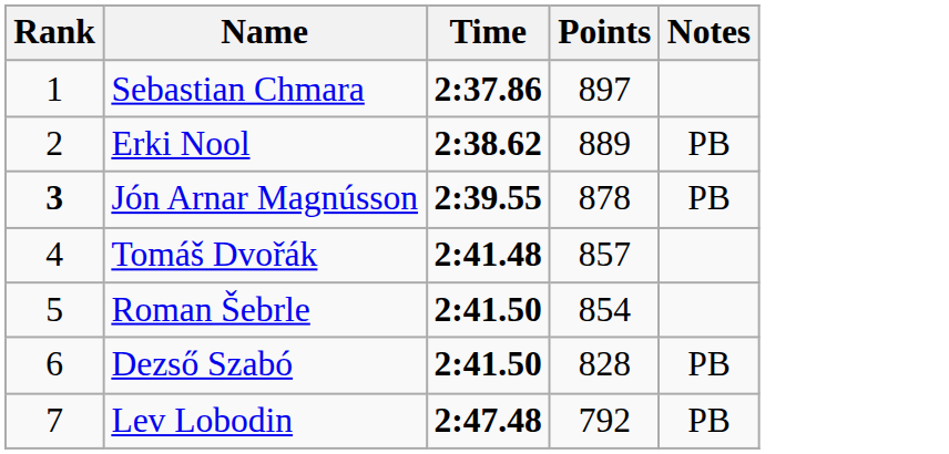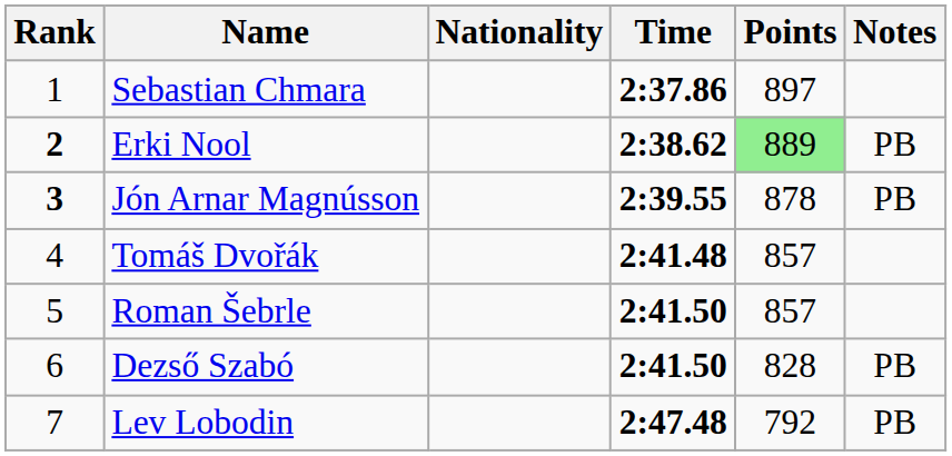 <table class="wikitable sortable" style="text-align:center">
 <tr>
 <th>Rank</th>
 <th>Name</th>
+<th>Nationality</th>
 <th>Time</th>
 <th>Points</th>
 <th>Notes</th>
 </tr>
 <tr>
 <td>1</td>
 <td align="left"><a href='#'>Sebastian Chmara</a></td>
+<td align=left></td>
 <td><strong>2:37.86</strong></td>
 <td>897</td>
 <td></td>
 </tr>
 <tr>
-<td>2</td>
+<td><strong>2</strong></td>
 <td align="left"><a href='#'>Erki Nool</a></td>
+<td align=left></td>
 <td><strong>2:38.62</strong></td>
-<td>889</td>
+<td style="background: lightgreen;">889</td>
 <td>PB</td>
 </tr>
 <tr>
 <td><strong>3</strong></td>
 <td align="left"><a href='#'>Jón Arnar Magnússon</a></td>
+<td align=left></td>
 <td><strong>2:39.55</strong></td>
 <td>878</td>
 <td>PB</td>
 </tr>
 <tr>
 <td>4</td>
 <td align="left"><a href='#'>Tomáš Dvořák</a></td>
+<td align=left></td>
 <td><strong>2:41.48</strong></td>
 <td>857</td>
 <td></td>
 </tr>
 <tr>
 <td>5</td>
 <td align="left"><a href='#'>Roman Šebrle</a></td>
+<td align=left></td>
 <td><strong>2:41.50</strong></td>
-<td>854</td>
+<td>857</td>
 <td></td>
 </tr>
 <tr>
 <td>6</td>
 <td align="left"><a href='#'>Dezső Szabó</a></td>
+<td align=left></td>
 <td><strong>2:41.50</strong></td>
 <td>828</td>
 <td>PB</td>
 </tr>
 <tr>
 <td>7</td>
 <td align="left"><a href='#'>Lev Lobodin</a></td>
+<td align=left></td>
 <td><strong>2:47.48</strong></td>
 <td>792</td>
 <td>PB</td>
 </tr>
 </table>
